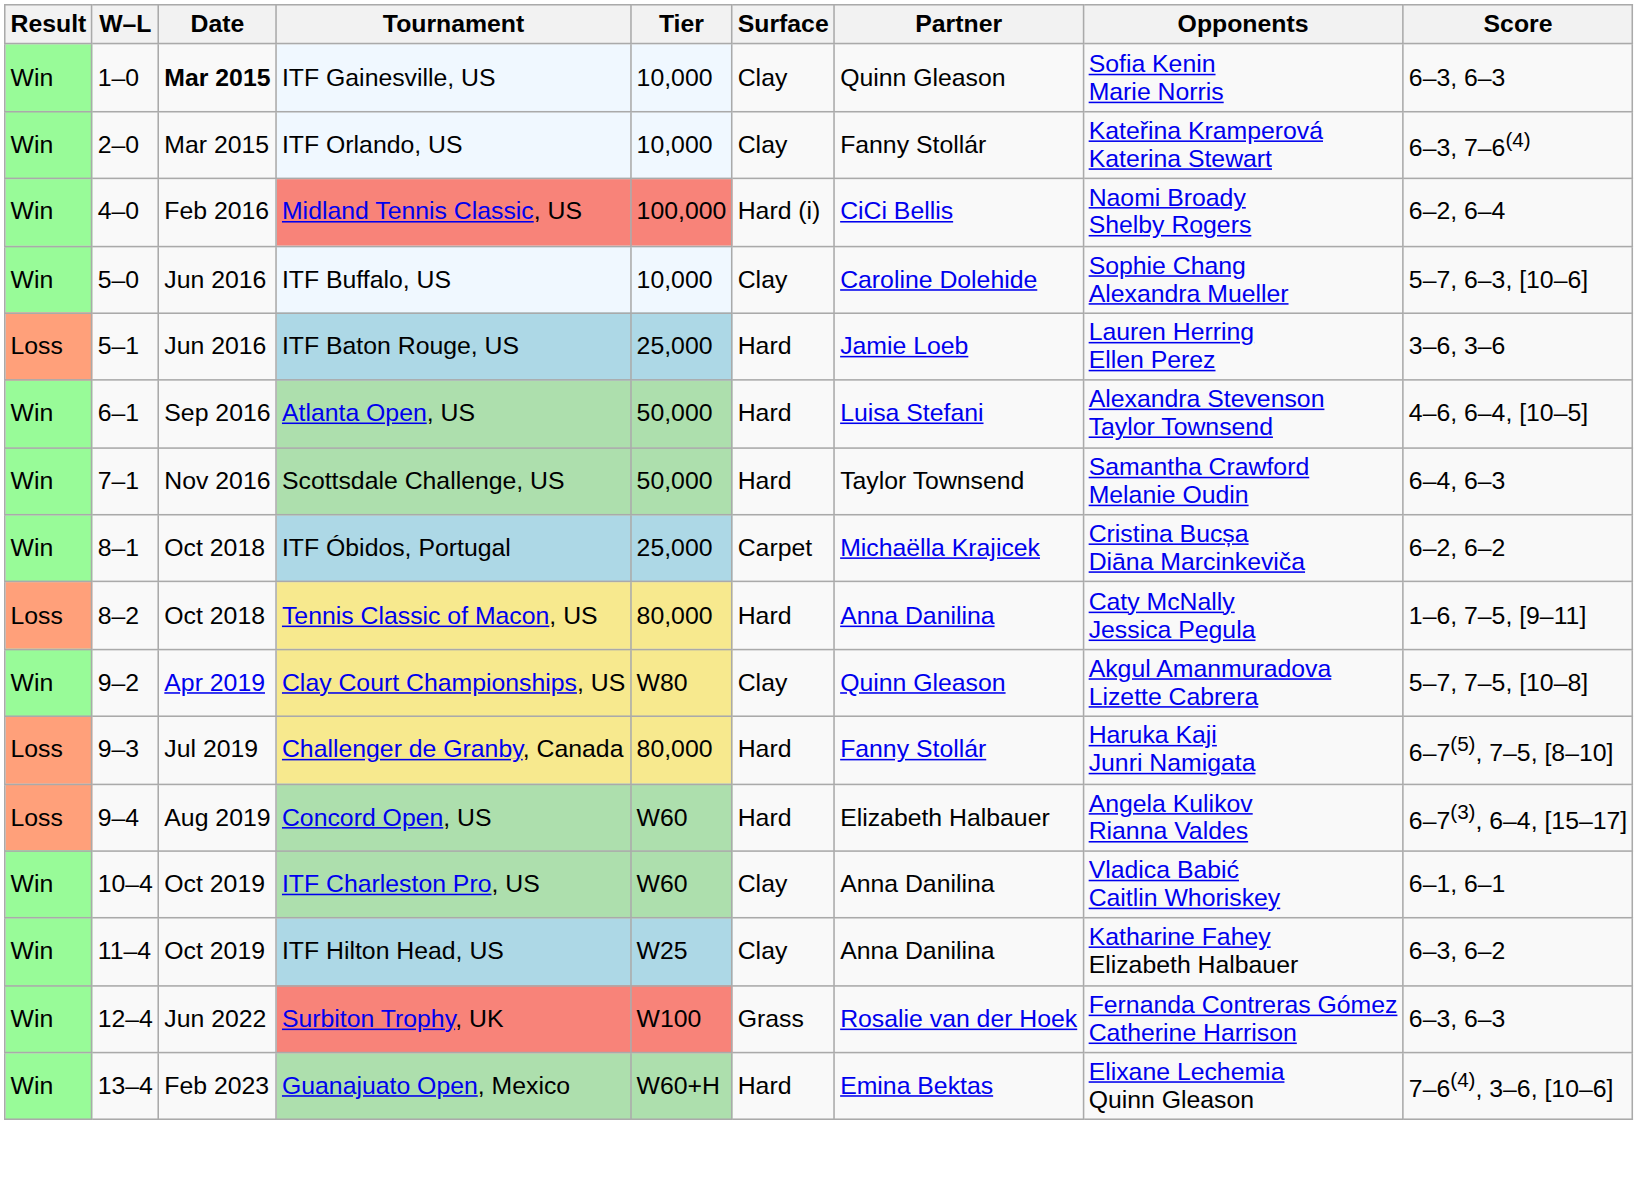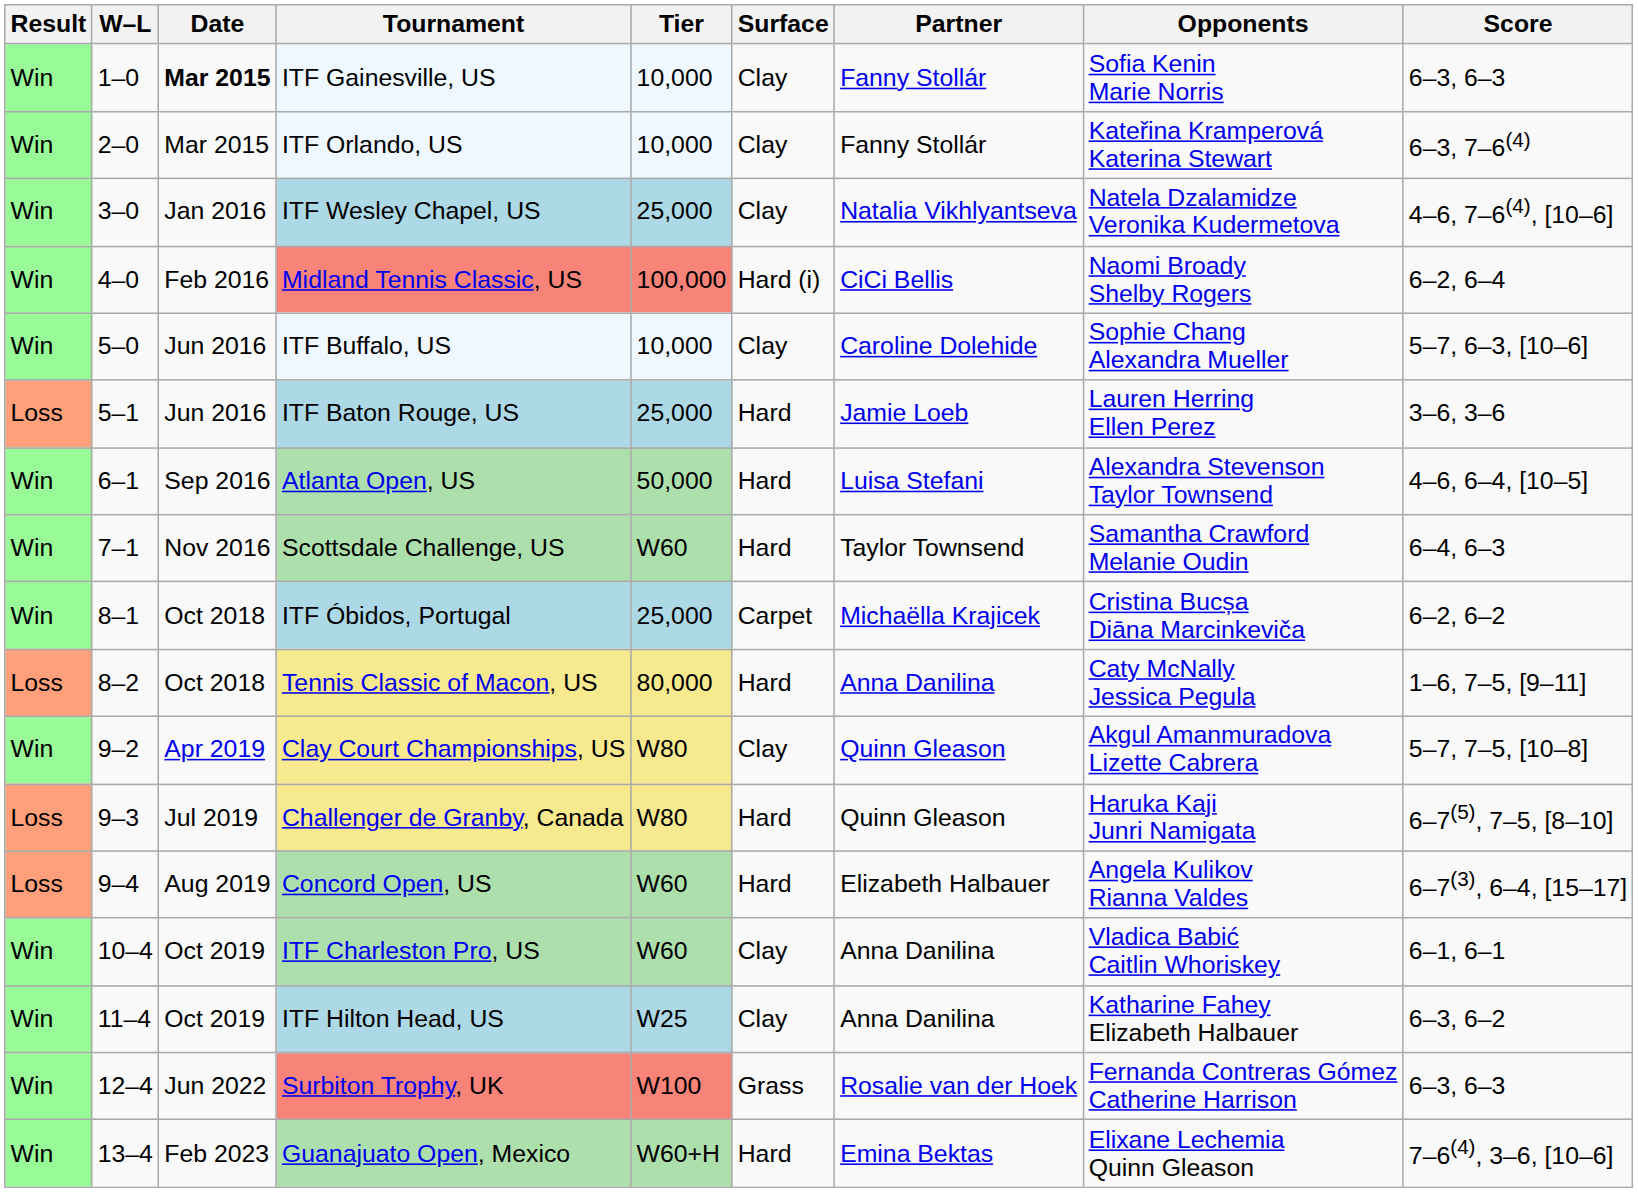 <table class="sortable wikitable">
 <tr>
 <th>Result</th>
 <th class="unsortable">W–L</th>
 <th>Date</th>
 <th>Tournament</th>
 <th>Tier</th>
 <th>Surface</th>
 <th>Partner</th>
 <th>Opponents</th>
 <th class="unsortable">Score</th>
 </tr>
 <tr>
 <td style="background:#98fb98;">Win</td>
 <td>1–0</td>
 <td><strong>Mar 2015</strong></td>
 <td style="background:#f0f8ff;">ITF Gainesville, US</td>
 <td style="background:#f0f8ff;">10,000</td>
 <td>Clay</td>
-<td> Quinn Gleason</td>
+<td> <a href='#'>Fanny Stollár</a></td>
 <td> <a href='#'>Sofia Kenin</a> <br>  <a href='#'>Marie Norris</a></td>
 <td>6–3, 6–3</td>
 </tr>
 <tr>
 <td style="background:#98fb98;">Win</td>
 <td>2–0</td>
 <td>Mar 2015</td>
 <td style="background:#f0f8ff;">ITF Orlando, US</td>
 <td style="background:#f0f8ff;">10,000</td>
 <td>Clay</td>
 <td> Fanny Stollár</td>
 <td> <a href='#'>Kateřina Kramperová</a> <br>  <a href='#'>Katerina Stewart</a></td>
 <td>6–3, 7–6<sup>(4)</sup></td>
+</tr>
+<tr>
+<td style="background:#98fb98;">Win</td>
+<td>3–0</td>
+<td>Jan 2016</td>
+<td style="background:lightblue;">ITF Wesley Chapel, US</td>
+<td style="background:lightblue;">25,000</td>
+<td>Clay</td>
+<td> <a href='#'>Natalia Vikhlyantseva</a></td>
+<td> <a href='#'>Natela Dzalamidze</a> <br>  <a href='#'>Veronika Kudermetova</a></td>
+<td>4–6, 7–6<sup>(4)</sup>, [10–6]</td>
 </tr>
 <tr>
 <td style="background:#98fb98;">Win</td>
 <td>4–0</td>
 <td>Feb 2016</td>
 <td style="background:#f88379;"><a href='#'>Midland Tennis Classic</a>, US</td>
 <td style="background:#f88379;">100,000</td>
 <td>Hard (i)</td>
 <td> <a href='#'>CiCi Bellis</a></td>
 <td> <a href='#'>Naomi Broady</a> <br>  <a href='#'>Shelby Rogers</a></td>
 <td>6–2, 6–4</td>
 </tr>
 <tr>
 <td style="background:#98fb98;">Win</td>
 <td>5–0</td>
 <td>Jun 2016</td>
 <td style="background:#f0f8ff;">ITF Buffalo, US</td>
 <td style="background:#f0f8ff;">10,000</td>
 <td>Clay</td>
 <td> <a href='#'>Caroline Dolehide</a></td>
 <td> <a href='#'>Sophie Chang</a> <br>  <a href='#'>Alexandra Mueller</a></td>
 <td>5–7, 6–3, [10–6]</td>
 </tr>
 <tr>
 <td style="background:#ffa07a;">Loss</td>
 <td>5–1</td>
 <td>Jun 2016</td>
 <td style="background:lightblue;">ITF Baton Rouge, US</td>
 <td style="background:lightblue;">25,000</td>
 <td>Hard</td>
 <td> <a href='#'>Jamie Loeb</a></td>
 <td> <a href='#'>Lauren Herring</a> <br>  <a href='#'>Ellen Perez</a></td>
 <td>3–6, 3–6</td>
 </tr>
 <tr>
 <td style="background:#98fb98;">Win</td>
 <td>6–1</td>
 <td>Sep 2016</td>
 <td style="background:#addfad;"><a href='#'>Atlanta Open</a>, US</td>
 <td style="background:#addfad;">50,000</td>
 <td>Hard</td>
 <td> <a href='#'>Luisa Stefani</a></td>
 <td> <a href='#'>Alexandra Stevenson</a> <br>  <a href='#'>Taylor Townsend</a></td>
 <td>4–6, 6–4, [10–5]</td>
 </tr>
 <tr>
 <td style="background:#98fb98;">Win</td>
 <td>7–1</td>
 <td>Nov 2016</td>
 <td style="background:#addfad;">Scottsdale Challenge, US</td>
-<td style="background:#addfad;">50,000</td>
+<td style="background:#addfad;">W60</td>
 <td>Hard</td>
 <td> Taylor Townsend</td>
 <td> <a href='#'>Samantha Crawford</a> <br>  <a href='#'>Melanie Oudin</a></td>
 <td>6–4, 6–3</td>
 </tr>
 <tr>
 <td style="background:#98fb98;">Win</td>
 <td>8–1</td>
 <td>Oct 2018</td>
 <td style="background:lightblue;">ITF Óbidos, Portugal</td>
 <td style="background:lightblue;">25,000</td>
 <td>Carpet</td>
 <td> <a href='#'>Michaëlla Krajicek</a></td>
 <td> <a href='#'>Cristina Bucșa</a> <br>  <a href='#'>Diāna Marcinkeviča</a></td>
 <td>6–2, 6–2</td>
 </tr>
 <tr>
 <td style="background:#ffa07a;">Loss</td>
 <td>8–2</td>
 <td>Oct 2018</td>
 <td style="background:#f7e98e;"><a href='#'>Tennis Classic of Macon</a>, US</td>
 <td style="background:#f7e98e;">80,000</td>
 <td>Hard</td>
 <td> <a href='#'>Anna Danilina</a></td>
 <td> <a href='#'>Caty McNally</a> <br>  <a href='#'>Jessica Pegula</a></td>
 <td>1–6, 7–5, [9–11]</td>
 </tr>
 <tr>
 <td style="background:#98fb98;">Win</td>
 <td>9–2</td>
 <td><a href='#'>Apr 2019</a></td>
 <td style="background:#f7e98e;"><a href='#'>Clay Court Championships</a>, US</td>
 <td style="background:#f7e98e;">W80</td>
 <td>Clay</td>
 <td> <a href='#'>Quinn Gleason</a></td>
 <td> <a href='#'>Akgul Amanmuradova</a> <br>  <a href='#'>Lizette Cabrera</a></td>
 <td>5–7, 7–5, [10–8]</td>
 </tr>
 <tr>
 <td style="background:#ffa07a;">Loss</td>
 <td>9–3</td>
 <td>Jul 2019</td>
 <td style="background:#f7e98e;"><a href='#'>Challenger de Granby</a>, Canada</td>
-<td style="background:#f7e98e;">80,000</td>
+<td style="background:#f7e98e;">W80</td>
 <td>Hard</td>
-<td> <a href='#'>Fanny Stollár</a></td>
+<td> Quinn Gleason</td>
 <td> <a href='#'>Haruka Kaji</a> <br>  <a href='#'>Junri Namigata</a></td>
 <td>6–7<sup>(5)</sup>, 7–5, [8–10]</td>
 </tr>
 <tr>
 <td style="background:#ffa07a;">Loss</td>
 <td>9–4</td>
 <td>Aug 2019</td>
 <td style="background:#addfad;"><a href='#'>Concord Open</a>, US</td>
 <td style="background:#addfad;">W60</td>
 <td>Hard</td>
 <td> Elizabeth Halbauer</td>
 <td> <a href='#'>Angela Kulikov</a> <br>  <a href='#'>Rianna Valdes</a></td>
 <td>6–7<sup>(3)</sup>, 6–4, [15–17]</td>
 </tr>
 <tr>
 <td style="background:#98FB98;">Win</td>
 <td>10–4</td>
 <td>Oct 2019</td>
 <td style="background:#addfad;"><a href='#'>ITF Charleston Pro</a>, US</td>
 <td style="background:#addfad;">W60</td>
 <td>Clay</td>
 <td> Anna Danilina</td>
 <td> <a href='#'>Vladica Babić</a> <br>  <a href='#'>Caitlin Whoriskey</a></td>
 <td>6–1, 6–1</td>
 </tr>
 <tr>
 <td style="background:#98FB98;">Win</td>
 <td>11–4</td>
 <td>Oct 2019</td>
 <td style="background:lightblue;">ITF Hilton Head, US</td>
 <td style="background:lightblue;">W25</td>
 <td>Clay</td>
 <td> Anna Danilina</td>
 <td> <a href='#'>Katharine Fahey</a> <br>  Elizabeth Halbauer</td>
 <td>6–3, 6–2</td>
 </tr>
 <tr>
 <td style="background:#98FB98;">Win</td>
 <td>12–4</td>
 <td>Jun 2022</td>
 <td style="background:#f88379;"><a href='#'>Surbiton Trophy</a>, UK</td>
 <td style="background:#f88379;">W100</td>
 <td>Grass</td>
 <td> <a href='#'>Rosalie van der Hoek</a></td>
 <td> <a href='#'>Fernanda Contreras Gómez</a> <br>  <a href='#'>Catherine Harrison</a></td>
 <td>6–3, 6–3</td>
 </tr>
 <tr>
 <td style="background:#98FB98;">Win</td>
 <td>13–4</td>
 <td>Feb 2023</td>
 <td style="background:#addfad;"><a href='#'>Guanajuato Open</a>, Mexico</td>
 <td style="background:#addfad;">W60+H</td>
 <td>Hard</td>
 <td> <a href='#'>Emina Bektas</a></td>
 <td> <a href='#'>Elixane Lechemia</a> <br>  Quinn Gleason</td>
 <td>7–6<sup>(4)</sup>, 3–6, [10–6]</td>
 </tr>
 </table>
